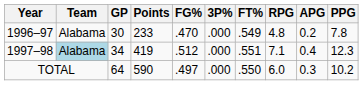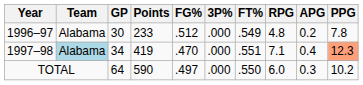 <table class="wikitable">
 <tr>
 <th>Year</th>
 <th>Team</th>
 <th>GP</th>
 <th>Points</th>
 <th>FG%</th>
 <th>3P%</th>
 <th>FT%</th>
 <th>RPG</th>
 <th>APG</th>
 <th>PPG</th>
 </tr>
 <tr>
 <td>1996–97</td>
 <td>Alabama</td>
 <td>30</td>
 <td>233</td>
-<td>.470</td>
+<td>.512</td>
 <td>.000</td>
 <td>.549</td>
 <td>4.8</td>
 <td>0.2</td>
 <td>7.8</td>
 </tr>
 <tr>
 <td>1997–98</td>
 <td style="background: lightblue;">Alabama</td>
 <td>34</td>
 <td>419</td>
-<td>.512</td>
+<td>.470</td>
 <td>.000</td>
 <td>.551</td>
 <td>7.1</td>
 <td>0.4</td>
-<td>12.3</td>
+<td style="background: lightsalmon;">12.3</td>
 </tr>
 <tr>
 <td style="text-align:center;" colspan=2>TOTAL</td>
 <td>64</td>
 <td>590</td>
 <td>.497</td>
 <td>.000</td>
 <td>.550</td>
 <td>6.0</td>
 <td>0.3</td>
 <td>10.2</td>
 </tr>
 </table>
